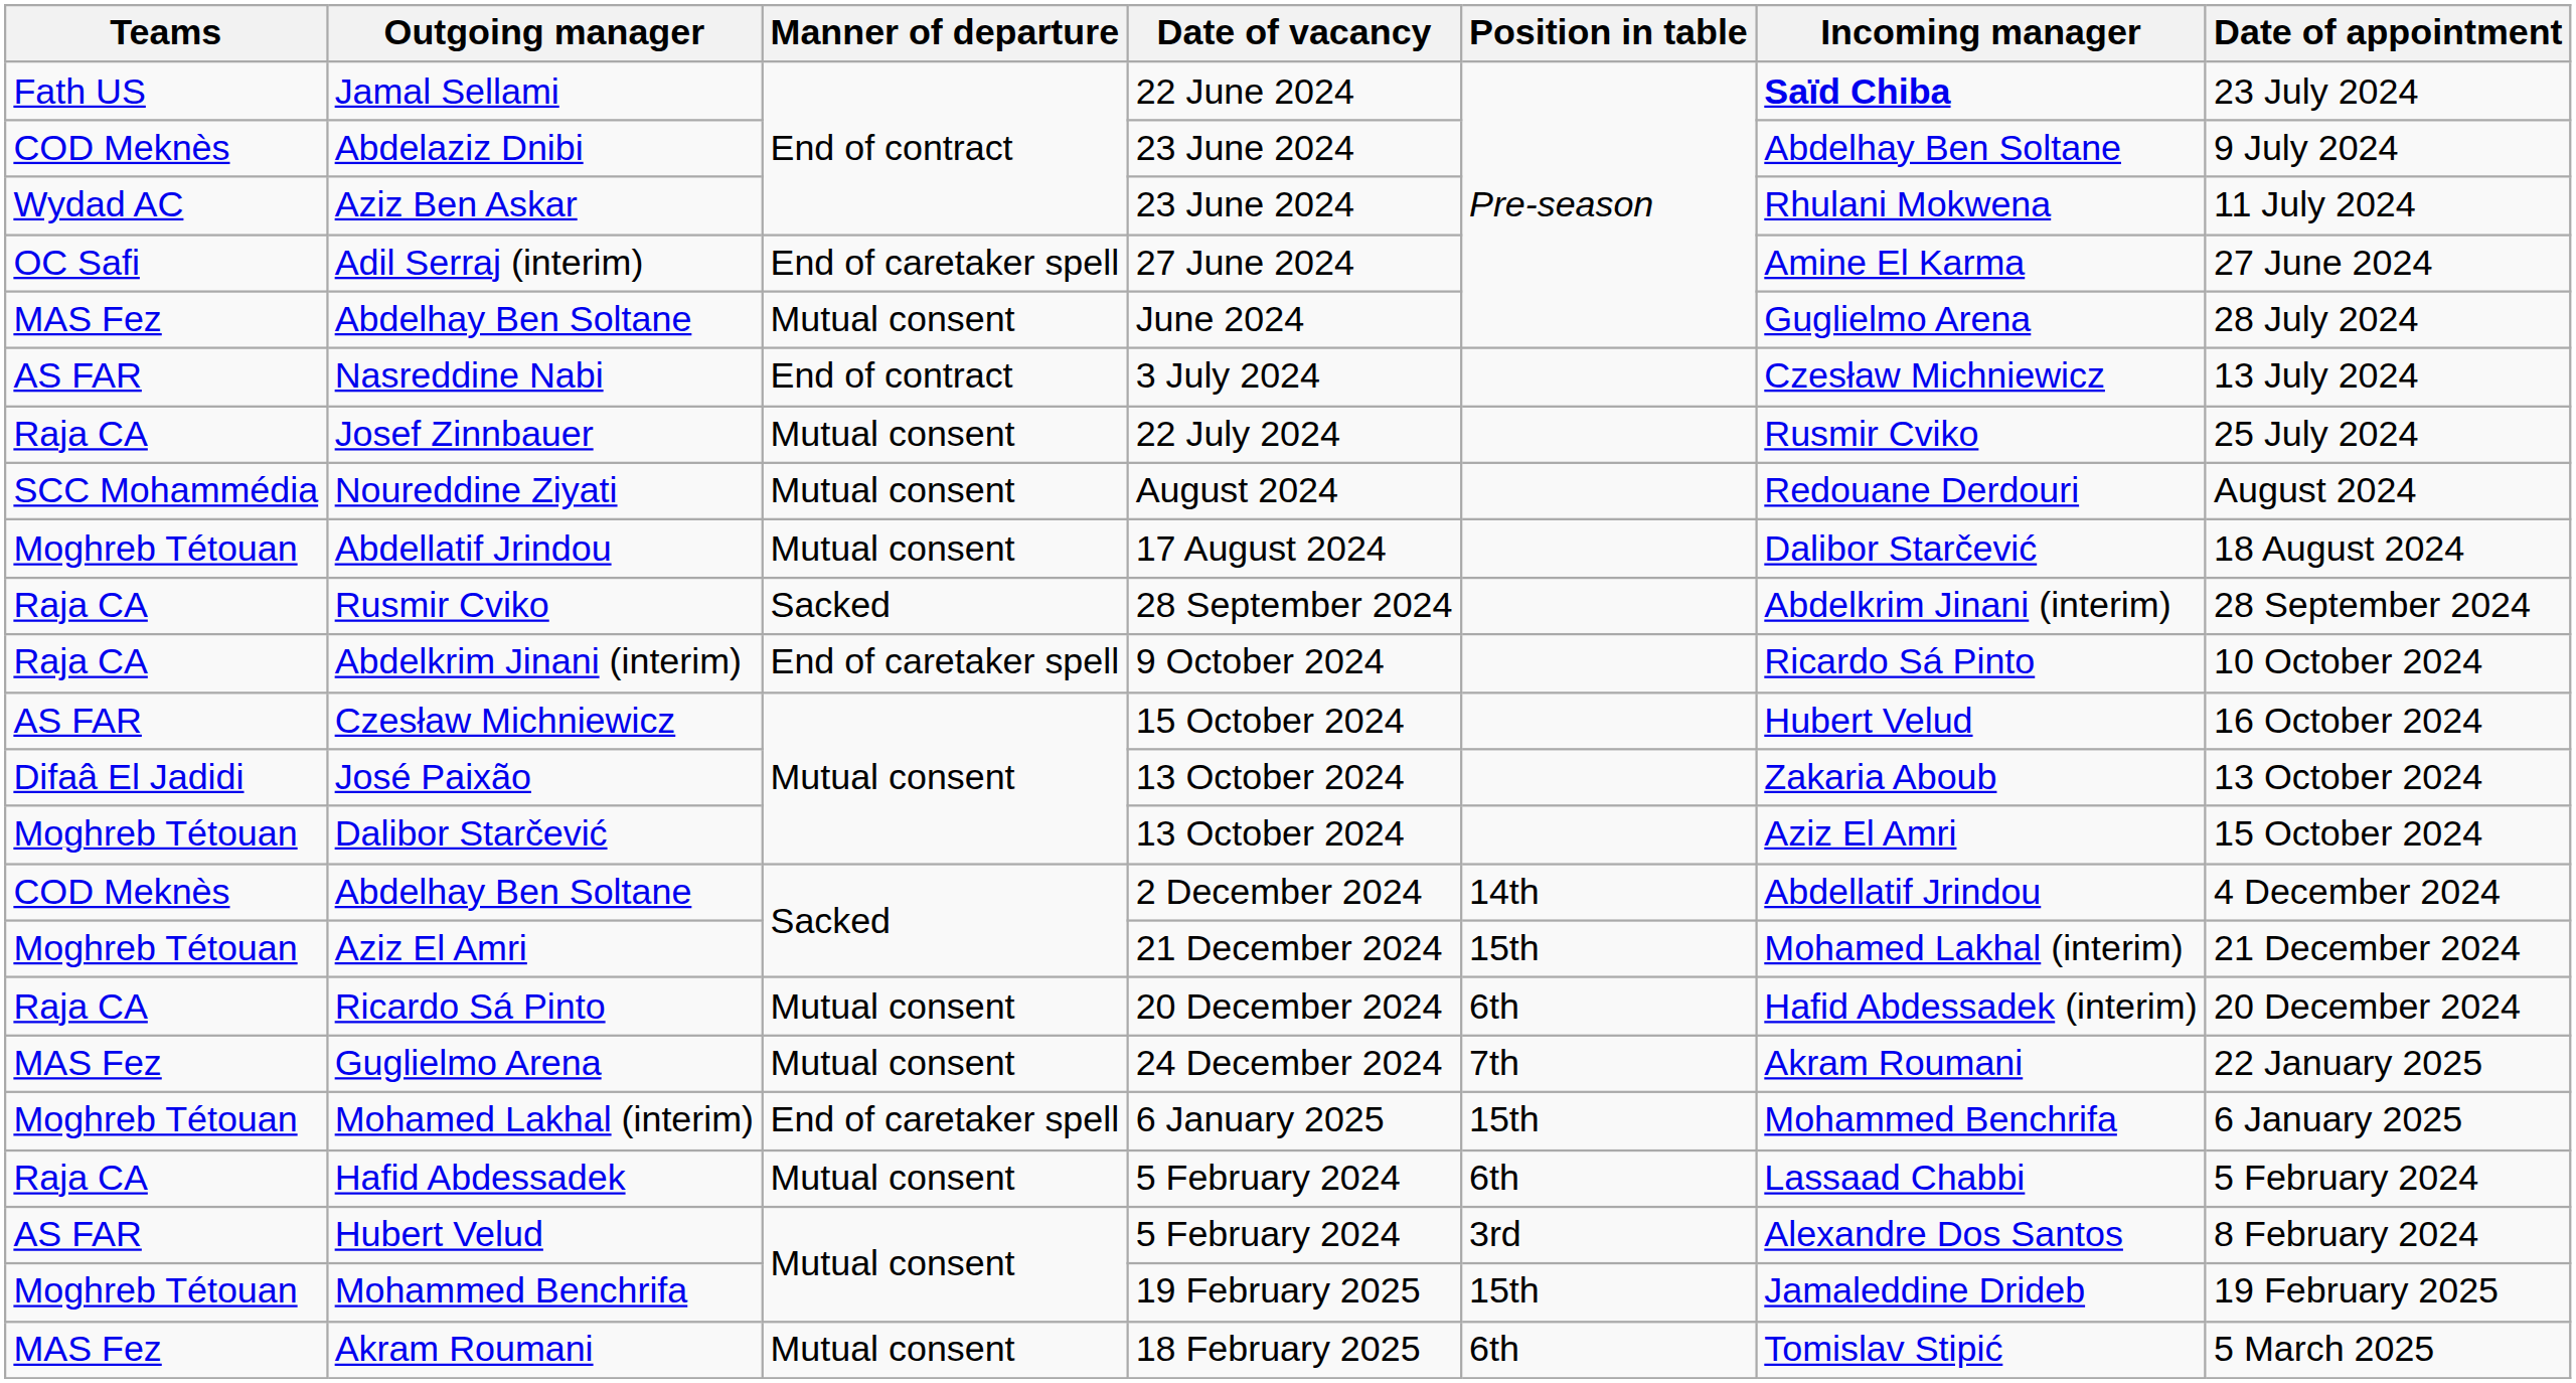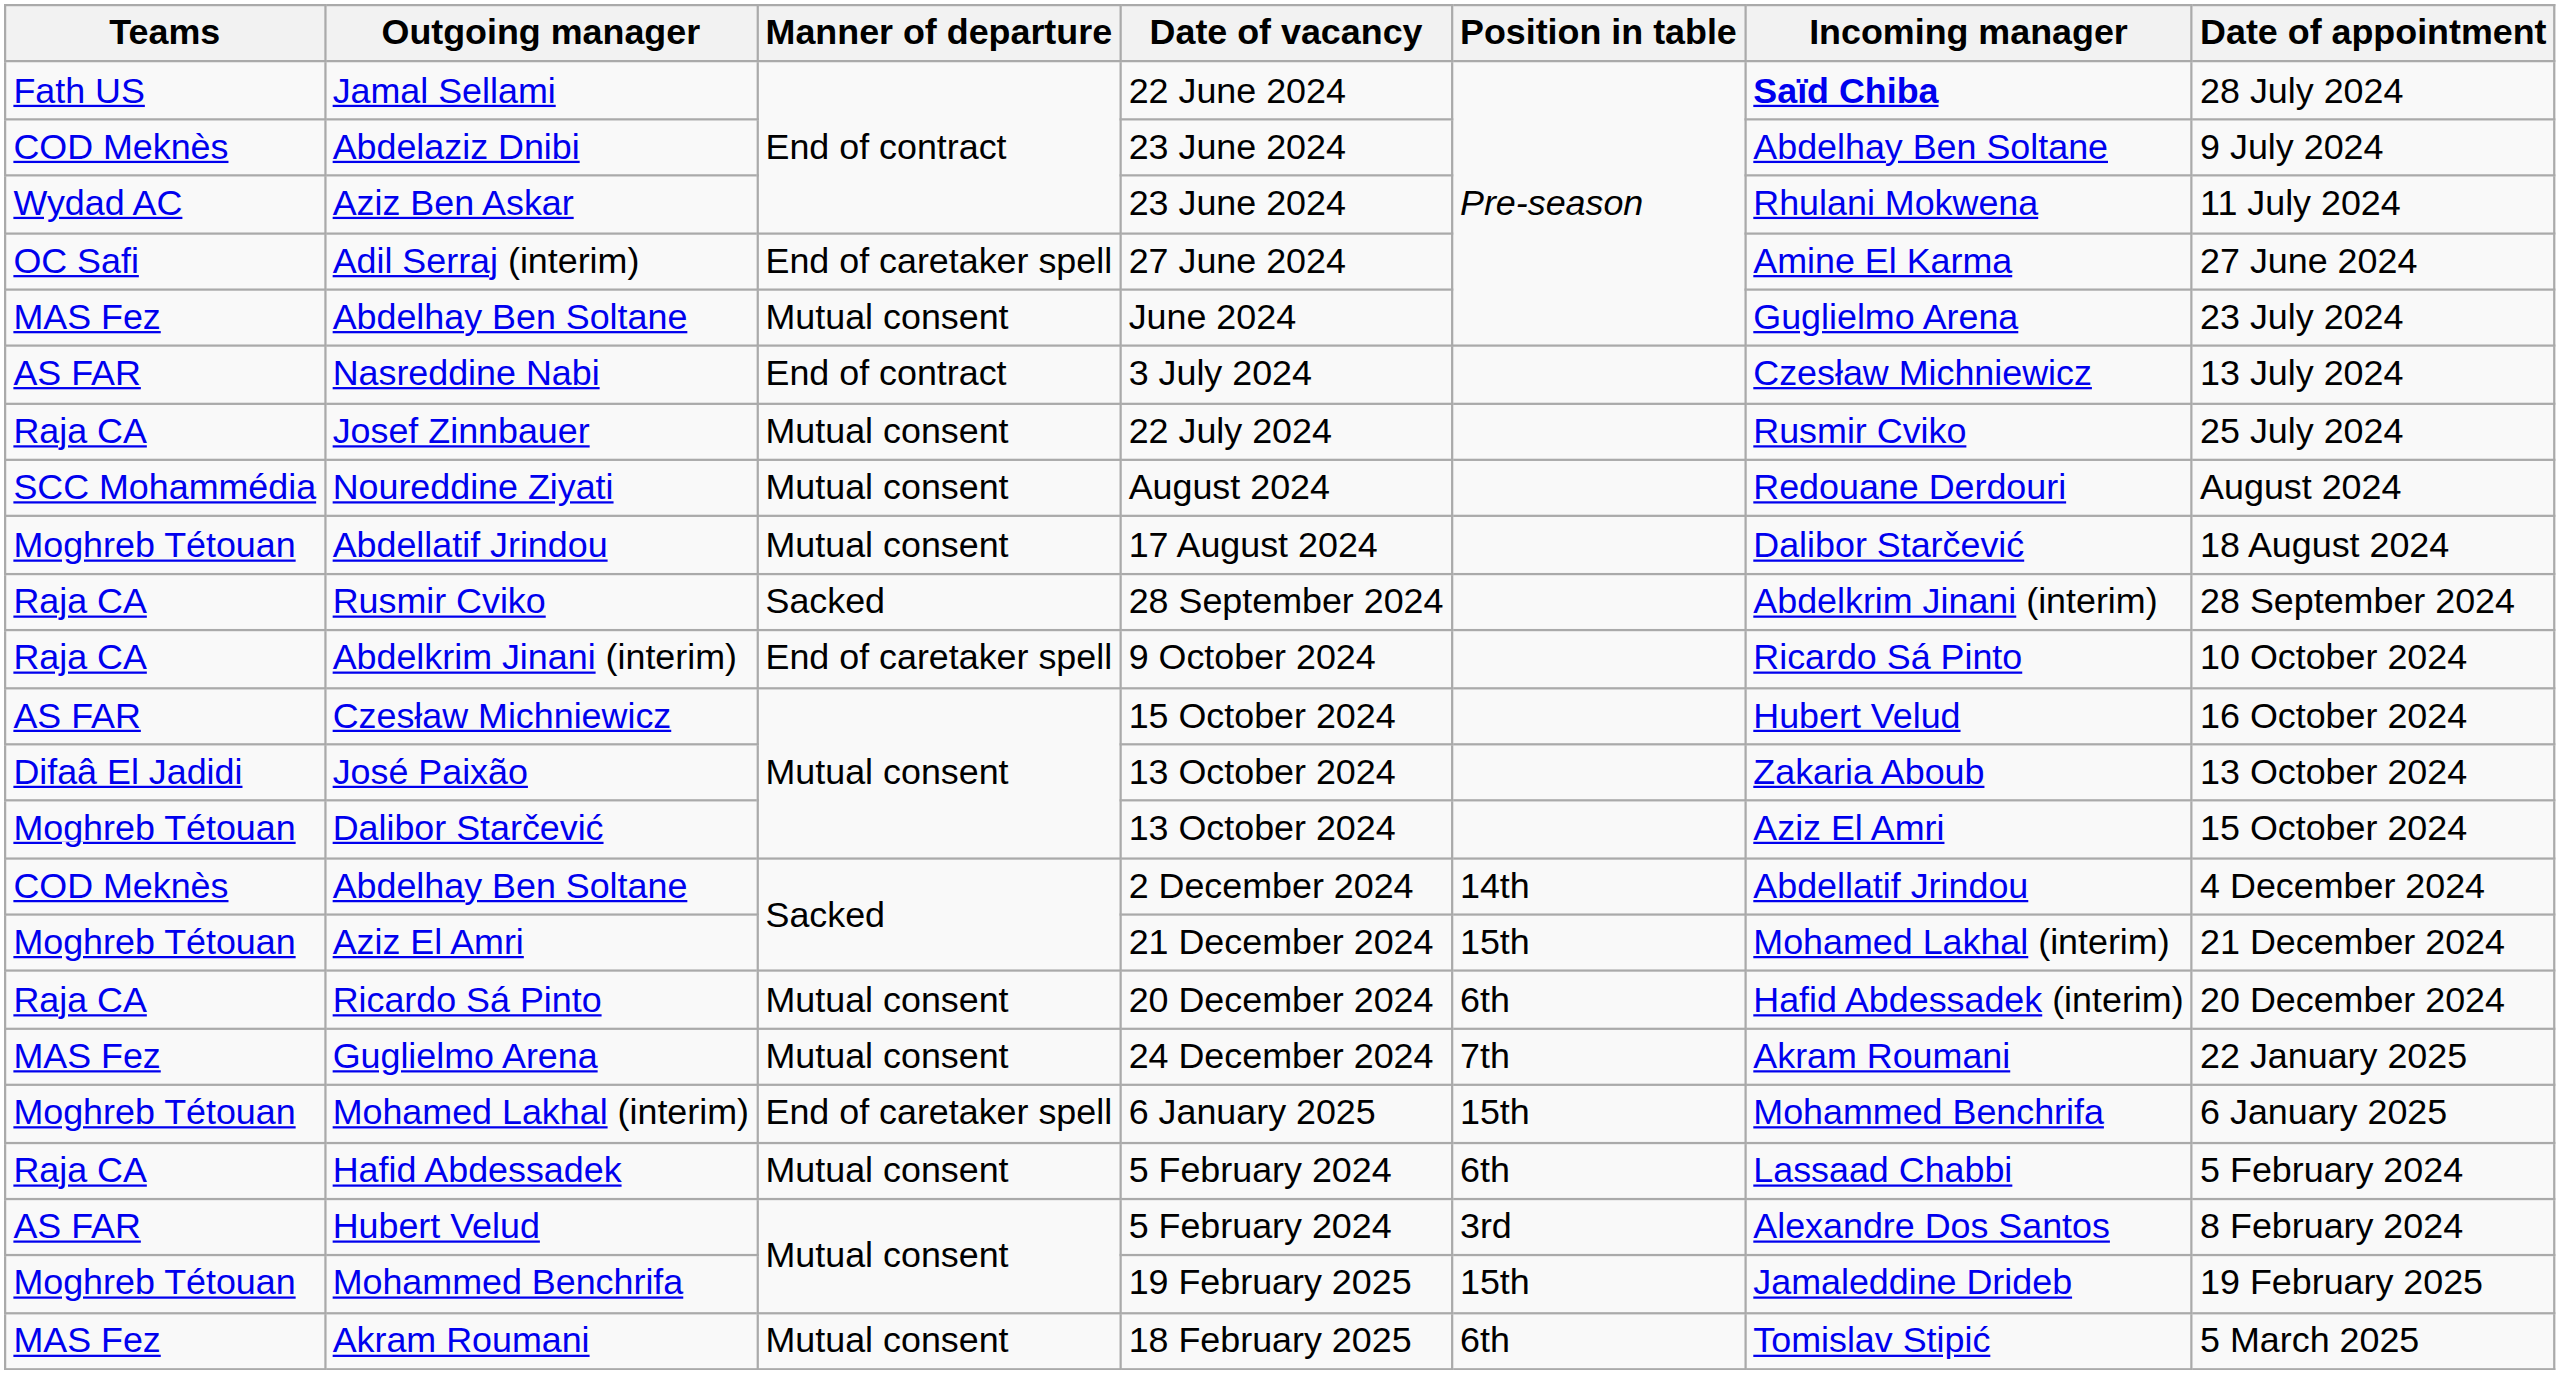 <table class="wikitable">
 <tr>
 <th>Teams</th>
 <th>Outgoing manager</th>
 <th>Manner of departure</th>
 <th>Date of vacancy</th>
 <th>Position in table</th>
 <th>Incoming manager</th>
 <th>Date of appointment</th>
 </tr>
 <tr>
 <td><a href='#'>Fath US</a></td>
 <td> <a href='#'>Jamal Sellami</a></td>
 <td rowspan="3">End of contract</td>
 <td>22 June 2024</td>
 <td rowspan="5"><em>Pre-season</em></td>
 <td><strong> <a href='#'>Saïd Chiba</a></strong></td>
-<td>23 July 2024</td>
+<td>28 July 2024</td>
 </tr>
 <tr>
 <td><a href='#'>COD Meknès</a></td>
 <td> <a href='#'>Abdelaziz Dnibi</a></td>
 <td>23 June 2024</td>
 <td> <a href='#'>Abdelhay Ben Soltane</a></td>
 <td>9 July 2024</td>
 </tr>
 <tr>
 <td><a href='#'>Wydad AC</a></td>
 <td> <a href='#'>Aziz Ben Askar</a></td>
 <td>23 June 2024</td>
 <td> <a href='#'>Rhulani Mokwena</a></td>
 <td>11 July 2024</td>
 </tr>
 <tr>
 <td><a href='#'>OC Safi</a></td>
 <td> <a href='#'>Adil Serraj</a> (interim)</td>
 <td>End of caretaker spell</td>
 <td>27 June 2024</td>
 <td> <a href='#'>Amine El Karma</a></td>
 <td>27 June 2024</td>
 </tr>
 <tr>
 <td><a href='#'>MAS Fez</a></td>
 <td> <a href='#'>Abdelhay Ben Soltane</a></td>
 <td>Mutual consent</td>
 <td>June 2024</td>
 <td> <a href='#'>Guglielmo Arena</a></td>
-<td>28 July 2024</td>
+<td>23 July 2024</td>
 </tr>
 <tr>
 <td><a href='#'>AS FAR</a></td>
 <td> <a href='#'>Nasreddine Nabi</a></td>
 <td>End of contract</td>
 <td>3 July 2024</td>
 <td></td>
 <td> <a href='#'>Czesław Michniewicz</a></td>
 <td>13 July 2024</td>
 </tr>
 <tr>
 <td><a href='#'>Raja CA</a></td>
 <td> <a href='#'>Josef Zinnbauer</a></td>
 <td>Mutual consent</td>
 <td>22 July 2024</td>
 <td></td>
 <td> <a href='#'>Rusmir Cviko</a></td>
 <td>25 July 2024</td>
 </tr>
 <tr>
 <td><a href='#'>SCC Mohammédia</a></td>
 <td> <a href='#'>Noureddine Ziyati</a></td>
 <td>Mutual consent</td>
 <td>August 2024</td>
 <td></td>
 <td> <a href='#'>Redouane Derdouri</a></td>
 <td>August 2024</td>
 </tr>
 <tr>
 <td><a href='#'>Moghreb Tétouan</a></td>
 <td> <a href='#'>Abdellatif Jrindou</a></td>
 <td>Mutual consent</td>
 <td>17 August 2024</td>
 <td></td>
 <td> <a href='#'>Dalibor Starčević</a></td>
 <td>18 August 2024</td>
 </tr>
 <tr>
 <td><a href='#'>Raja CA</a></td>
 <td> <a href='#'>Rusmir Cviko</a></td>
 <td>Sacked</td>
 <td>28 September 2024</td>
 <td></td>
 <td> <a href='#'>Abdelkrim Jinani</a> (interim)</td>
 <td>28 September 2024</td>
 </tr>
 <tr>
 <td><a href='#'>Raja CA</a></td>
 <td> <a href='#'>Abdelkrim Jinani</a> (interim)</td>
 <td>End of caretaker spell</td>
 <td>9 October 2024</td>
 <td></td>
 <td> <a href='#'>Ricardo Sá Pinto</a></td>
 <td>10 October 2024</td>
 </tr>
 <tr>
 <td><a href='#'>AS FAR</a></td>
 <td> <a href='#'>Czesław Michniewicz</a></td>
 <td rowspan="3">Mutual consent</td>
 <td>15 October 2024</td>
 <td></td>
 <td> <a href='#'>Hubert Velud</a></td>
 <td>16 October 2024</td>
 </tr>
 <tr>
 <td><a href='#'>Difaâ El Jadidi</a></td>
 <td> <a href='#'>José Paixão</a></td>
 <td>13 October 2024</td>
 <td></td>
 <td> <a href='#'>Zakaria Aboub</a></td>
 <td>13 October 2024</td>
 </tr>
 <tr>
 <td><a href='#'>Moghreb Tétouan</a></td>
 <td> <a href='#'>Dalibor Starčević</a></td>
 <td>13 October 2024</td>
 <td></td>
 <td> <a href='#'>Aziz El Amri</a></td>
 <td>15 October 2024</td>
 </tr>
 <tr>
 <td><a href='#'>COD Meknès</a></td>
 <td> <a href='#'>Abdelhay Ben Soltane</a></td>
 <td rowspan="2">Sacked</td>
 <td>2 December 2024</td>
 <td>14th</td>
 <td> <a href='#'>Abdellatif Jrindou</a></td>
 <td>4 December 2024</td>
 </tr>
 <tr>
 <td><a href='#'>Moghreb Tétouan</a></td>
 <td> <a href='#'>Aziz El Amri</a></td>
 <td>21 December 2024</td>
 <td>15th</td>
 <td> <a href='#'>Mohamed Lakhal</a> (interim)</td>
 <td>21 December 2024</td>
 </tr>
 <tr>
 <td><a href='#'>Raja CA</a></td>
 <td> <a href='#'>Ricardo Sá Pinto</a></td>
 <td>Mutual consent</td>
 <td>20 December 2024</td>
 <td>6th</td>
 <td> <a href='#'>Hafid Abdessadek</a> (interim)</td>
 <td>20 December 2024</td>
 </tr>
 <tr>
 <td><a href='#'>MAS Fez</a></td>
 <td> <a href='#'>Guglielmo Arena</a></td>
 <td>Mutual consent</td>
 <td>24 December 2024</td>
 <td>7th</td>
 <td> <a href='#'>Akram Roumani</a></td>
 <td>22 January 2025</td>
 </tr>
 <tr>
 <td><a href='#'>Moghreb Tétouan</a></td>
 <td> <a href='#'>Mohamed Lakhal</a> (interim)</td>
 <td>End of caretaker spell</td>
 <td>6 January 2025</td>
 <td>15th</td>
 <td> <a href='#'>Mohammed Benchrifa</a></td>
 <td>6 January 2025</td>
 </tr>
 <tr>
 <td><a href='#'>Raja CA</a></td>
 <td> <a href='#'>Hafid Abdessadek</a></td>
 <td>Mutual consent</td>
 <td>5 February 2024</td>
 <td>6th</td>
 <td> <a href='#'>Lassaad Chabbi</a></td>
 <td>5 February 2024</td>
 </tr>
 <tr>
 <td><a href='#'>AS FAR</a></td>
 <td> <a href='#'>Hubert Velud</a></td>
 <td rowspan="2">Mutual consent</td>
 <td>5 February 2024</td>
 <td>3rd</td>
 <td> <a href='#'>Alexandre Dos Santos</a></td>
 <td>8 February 2024</td>
 </tr>
 <tr>
 <td><a href='#'>Moghreb Tétouan</a></td>
 <td> <a href='#'>Mohammed Benchrifa</a></td>
 <td>19 February 2025</td>
 <td>15th</td>
 <td> <a href='#'>Jamaleddine Drideb</a></td>
 <td>19 February 2025</td>
 </tr>
 <tr>
 <td><a href='#'>MAS Fez</a></td>
 <td> <a href='#'>Akram Roumani</a></td>
 <td>Mutual consent</td>
 <td>18 February 2025</td>
 <td>6th</td>
 <td> <a href='#'>Tomislav Stipić</a></td>
 <td>5 March 2025</td>
 </tr>
 </table>
